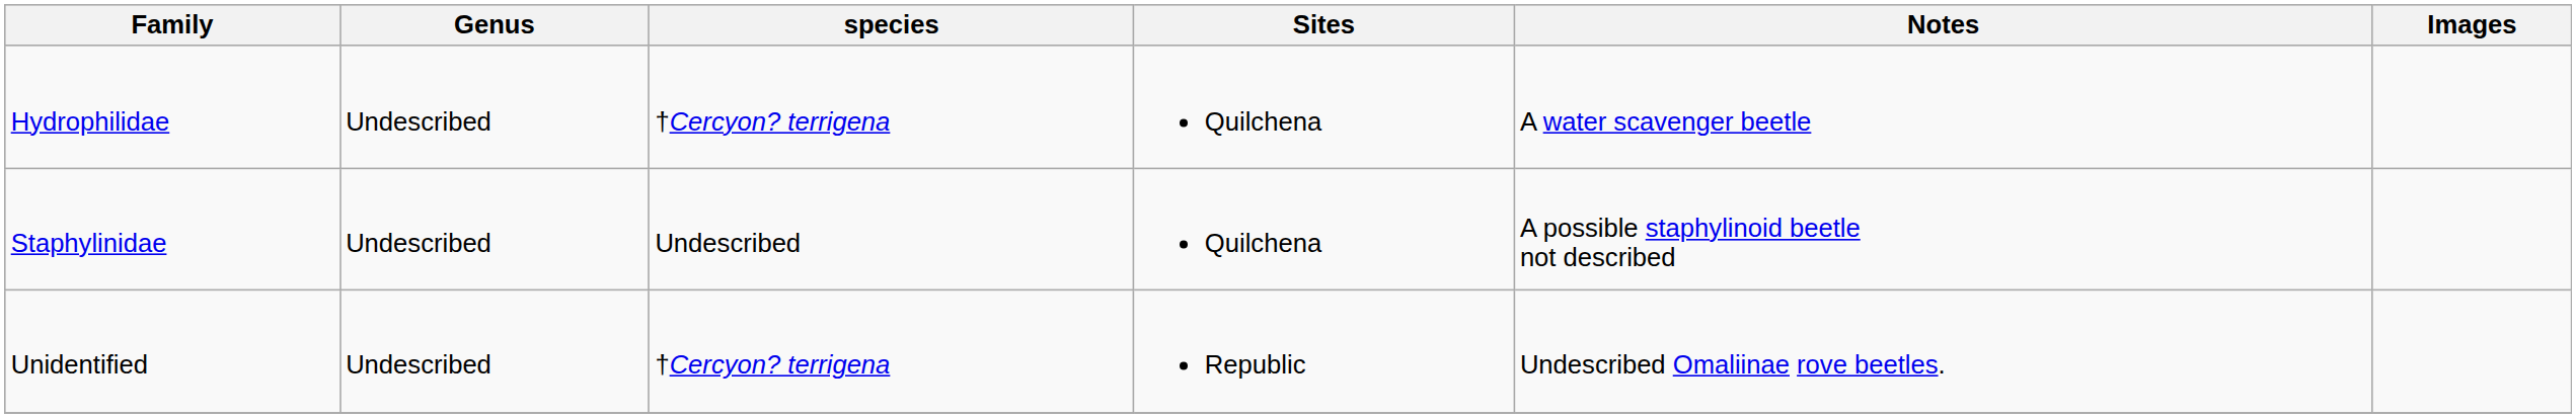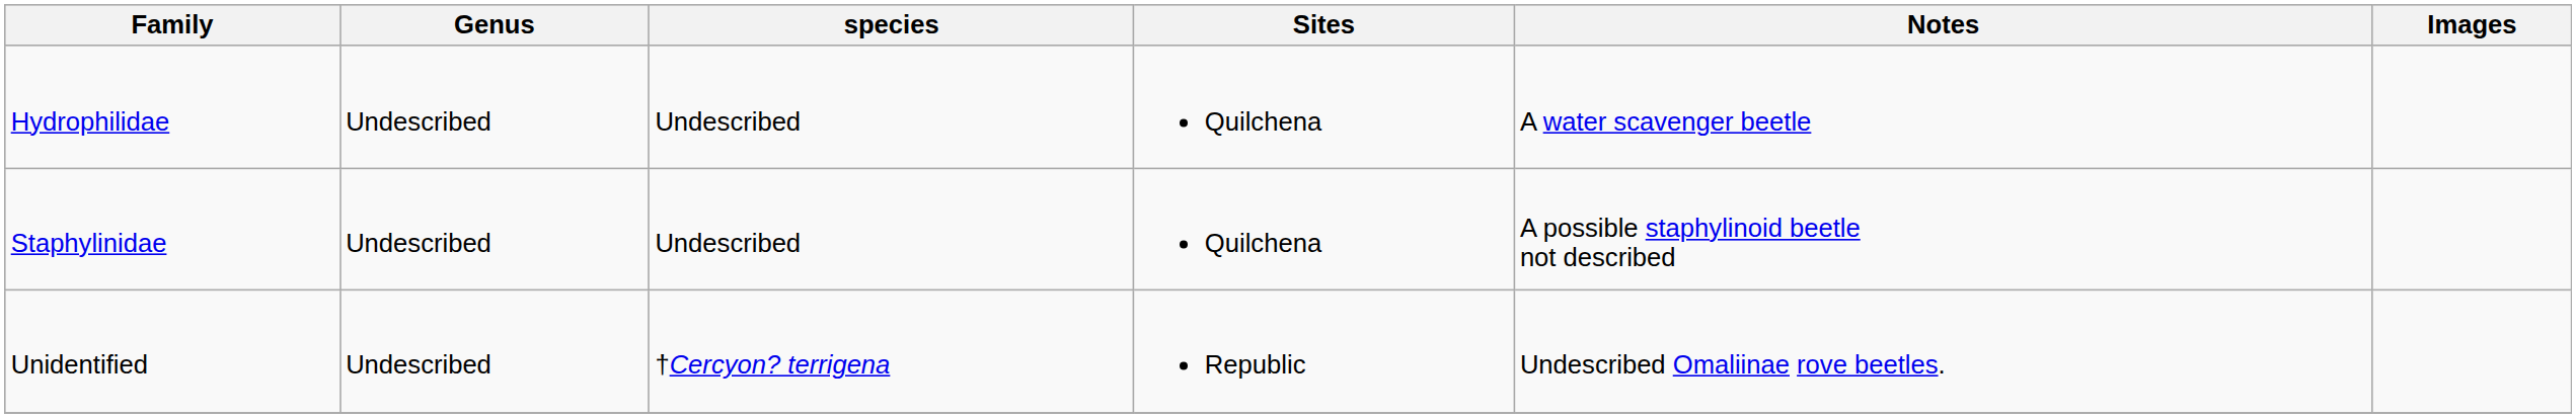 <table class="wikitable sortable"  style="margin:auto; width:100%;">
 <tr>
 <th>Family</th>
 <th>Genus</th>
 <th>species</th>
 <th>Sites</th>
 <th>Notes</th>
 <th>Images</th>
 </tr>
 <tr>
 <td><br><a href='#'>Hydrophilidae</a></td>
 <td><br>Undescribed</td>
-<td><br>†<em><a href='#'>Cercyon? terrigena</a></em></td>
+<td><br>Undescribed</td>
 <td><br><ul><li>Quilchena</li></ul></td>
 <td><br>A <a href='#'>water scavenger beetle</a></td>
 <td><br></td>
 </tr>
 <tr>
 <td><br><a href='#'>Staphylinidae</a></td>
 <td><br>Undescribed</td>
 <td><br>Undescribed</td>
 <td><br><ul><li>Quilchena</li></ul></td>
 <td><br>A possible <a href='#'>staphylinoid beetle</a><br> not described</td>
 <td></td>
 </tr>
 <tr>
 <td><br>Unidentified</td>
 <td><br>Undescribed</td>
 <td><br>†<em><a href='#'>Cercyon? terrigena</a></em></td>
 <td><br><ul><li>Republic</li></ul></td>
 <td><br>Undescribed <a href='#'>Omaliinae</a> <a href='#'>rove beetles</a>.</td>
 <td></td>
 </tr>
 <tr>
 </tr>
 </table>
